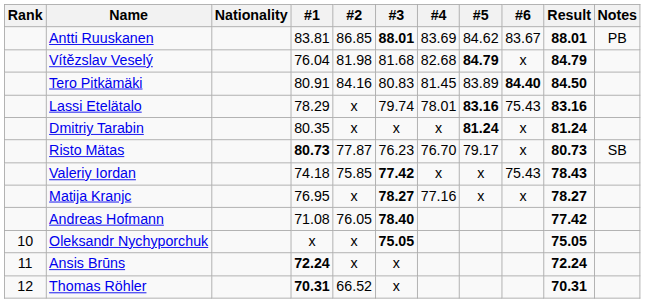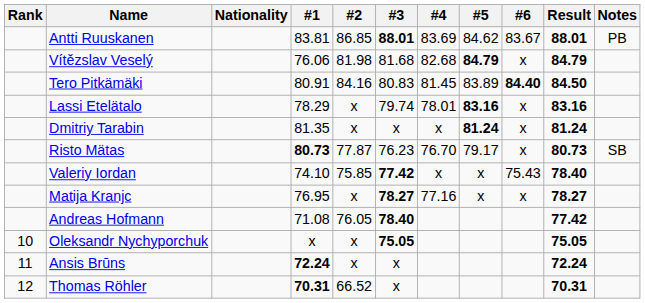 <table class="wikitable sortable" style="text-align:center">
 <tr>
 <th>Rank</th>
 <th>Name</th>
 <th>Nationality</th>
 <th>#1</th>
 <th>#2</th>
 <th>#3</th>
 <th>#4</th>
 <th>#5</th>
 <th>#6</th>
 <th>Result</th>
 <th>Notes</th>
 </tr>
 <tr>
 <td></td>
 <td align=left><a href='#'>Antti Ruuskanen</a></td>
 <td align=left></td>
 <td>83.81</td>
 <td>86.85</td>
 <td><strong>88.01</strong></td>
 <td>83.69</td>
 <td>84.62</td>
 <td>83.67</td>
 <td><strong>88.01</strong></td>
 <td>PB</td>
 </tr>
 <tr>
 <td></td>
 <td align=left><a href='#'>Vítězslav Veselý</a></td>
 <td align=left></td>
-<td>76.04</td>
+<td>76.06</td>
 <td>81.98</td>
 <td>81.68</td>
 <td>82.68</td>
 <td><strong>84.79</strong></td>
 <td>x</td>
 <td><strong>84.79</strong></td>
 <td></td>
 </tr>
 <tr>
 <td></td>
 <td align=left><a href='#'>Tero Pitkämäki</a></td>
 <td align=left></td>
 <td>80.91</td>
 <td>84.16</td>
 <td>80.83</td>
 <td>81.45</td>
 <td>83.89</td>
 <td><strong>84.40</strong></td>
 <td><strong>84.50</strong></td>
 <td></td>
 </tr>
 <tr>
 <td></td>
 <td align=left><a href='#'>Lassi Etelätalo</a></td>
 <td align=left></td>
 <td>78.29</td>
 <td>x</td>
 <td>79.74</td>
 <td>78.01</td>
 <td><strong>83.16</strong></td>
-<td>75.43</td>
+<td>x</td>
 <td><strong>83.16</strong></td>
 <td></td>
 </tr>
 <tr>
 <td></td>
 <td align=left><a href='#'>Dmitriy Tarabin</a></td>
 <td align=left></td>
-<td>80.35</td>
+<td>81.35</td>
 <td>x</td>
 <td>x</td>
 <td>x</td>
 <td><strong>81.24</strong></td>
 <td>x</td>
 <td><strong>81.24</strong></td>
 <td></td>
 </tr>
 <tr>
 <td></td>
 <td align=left><a href='#'>Risto Mätas</a></td>
 <td align=left></td>
 <td><strong>80.73</strong></td>
 <td>77.87</td>
 <td>76.23</td>
 <td>76.70</td>
 <td>79.17</td>
 <td>x</td>
 <td><strong>80.73</strong></td>
 <td>SB</td>
 </tr>
 <tr>
 <td></td>
 <td align=left><a href='#'>Valeriy Iordan</a></td>
 <td align=left></td>
-<td>74.18</td>
+<td>74.10</td>
 <td>75.85</td>
 <td><strong>77.42</strong></td>
 <td>x</td>
 <td>x</td>
 <td>75.43</td>
-<td><strong>78.43</strong></td>
+<td><strong>78.40</strong></td>
 <td></td>
 </tr>
 <tr>
 <td></td>
 <td align=left><a href='#'>Matija Kranjc</a></td>
 <td align=left></td>
 <td>76.95</td>
 <td>x</td>
 <td><strong>78.27</strong></td>
 <td>77.16</td>
 <td>x</td>
 <td>x</td>
 <td><strong>78.27</strong></td>
 <td></td>
 </tr>
 <tr>
 <td></td>
 <td align=left><a href='#'>Andreas Hofmann</a></td>
 <td align=left></td>
 <td>71.08</td>
 <td>76.05</td>
 <td><strong>78.40</strong></td>
 <td></td>
 <td></td>
 <td></td>
 <td><strong>77.42</strong></td>
 <td></td>
 </tr>
 <tr>
 <td>10</td>
 <td align=left><a href='#'>Oleksandr Nychyporchuk</a></td>
 <td align=left></td>
 <td>x</td>
 <td>x</td>
 <td><strong>75.05</strong></td>
 <td></td>
 <td></td>
 <td></td>
 <td><strong>75.05</strong></td>
 <td></td>
 </tr>
 <tr>
 <td>11</td>
 <td align=left><a href='#'>Ansis Brūns</a></td>
 <td align=left></td>
 <td><strong>72.24</strong></td>
 <td>x</td>
 <td>x</td>
 <td></td>
 <td></td>
 <td></td>
 <td><strong>72.24</strong></td>
 <td></td>
 </tr>
 <tr>
 <td>12</td>
 <td align=left><a href='#'>Thomas Röhler</a></td>
 <td align=left></td>
 <td><strong>70.31</strong></td>
 <td>66.52</td>
 <td>x</td>
 <td></td>
 <td></td>
 <td></td>
 <td><strong>70.31</strong></td>
 <td></td>
 </tr>
 </table>
